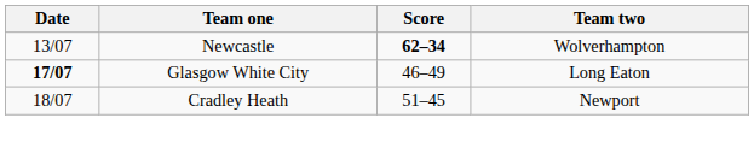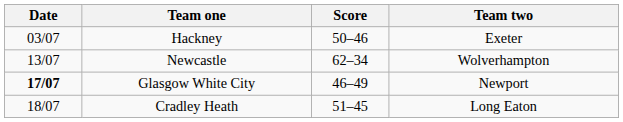 <table class="wikitable" style="text-align: center">
 <tr>
 <th width=80>Date</th>
 <th width=250>Team one</th>
 <th width=80>Score</th>
 <th width=250>Team two</th>
 </tr>
 <tr>
+<td>03/07</td>
+<td>Hackney</td>
+<td>50–46</td>
+<td>Exeter</td>
+</tr>
+<tr>
 <td>13/07</td>
 <td>Newcastle</td>
-<td><strong>62–34</strong></td>
+<td>62–34</td>
 <td>Wolverhampton</td>
 </tr>
 <tr>
 <td><strong>17/07</strong></td>
 <td>Glasgow White City</td>
 <td>46–49</td>
-<td>Long Eaton</td>
+<td>Newport</td>
 </tr>
 <tr>
 <td>18/07</td>
 <td>Cradley Heath</td>
 <td>51–45</td>
-<td>Newport</td>
+<td>Long Eaton</td>
 </tr>
 </table>
